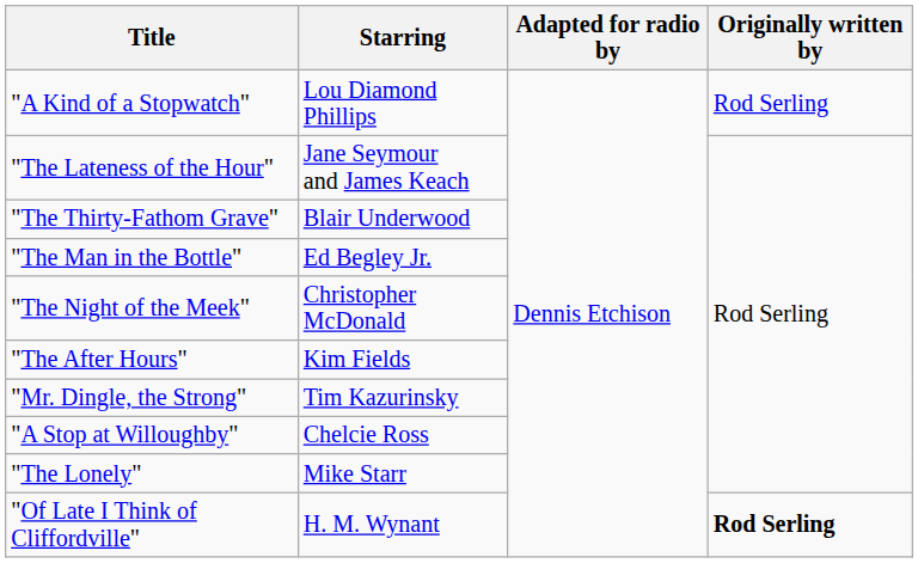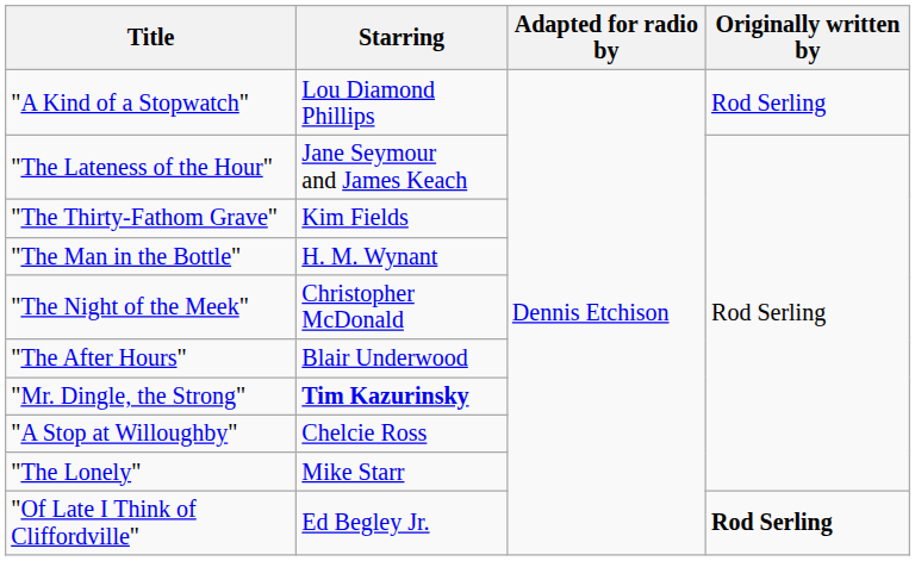 <table class="wikitable">
 <tr>
 <th>Title</th>
 <th>Starring</th>
 <th>Adapted for radio by</th>
 <th>Originally written by</th>
 </tr>
 <tr>
 <td>"<a href='#'>A Kind of a Stopwatch</a>"</td>
 <td><a href='#'>Lou Diamond Phillips</a></td>
 <td rowspan="10"><a href='#'>Dennis Etchison</a></td>
 <td><a href='#'>Rod Serling</a></td>
 </tr>
 <tr>
 <td>"<a href='#'>The Lateness of the Hour</a>"</td>
 <td><a href='#'>Jane Seymour</a><br>and <a href='#'>James Keach</a></td>
 <td rowspan="8">Rod Serling</td>
 </tr>
 <tr>
 <td>"<a href='#'>The Thirty-Fathom Grave</a>"</td>
-<td><a href='#'>Blair Underwood</a></td>
+<td><a href='#'>Kim Fields</a></td>
 </tr>
 <tr>
 <td>"<a href='#'>The Man in the Bottle</a>"</td>
-<td><a href='#'>Ed Begley Jr.</a></td>
+<td><a href='#'>H. M. Wynant</a></td>
 </tr>
 <tr>
 <td>"<a href='#'>The Night of the Meek</a>"</td>
 <td><a href='#'>Christopher McDonald</a></td>
 </tr>
 <tr>
 <td>"<a href='#'>The After Hours</a>"</td>
-<td><a href='#'>Kim Fields</a></td>
+<td><a href='#'>Blair Underwood</a></td>
 </tr>
 <tr>
 <td>"<a href='#'>Mr. Dingle, the Strong</a>"</td>
-<td><a href='#'>Tim Kazurinsky</a></td>
+<td><strong><a href='#'>Tim Kazurinsky</a></strong></td>
 </tr>
 <tr>
 <td>"<a href='#'>A Stop at Willoughby</a>"</td>
 <td><a href='#'>Chelcie Ross</a></td>
 </tr>
 <tr>
 <td>"<a href='#'>The Lonely</a>"</td>
 <td><a href='#'>Mike Starr</a></td>
 </tr>
 <tr>
 <td>"<a href='#'>Of Late I Think of Cliffordville</a>"</td>
-<td><a href='#'>H. M. Wynant</a></td>
+<td><a href='#'>Ed Begley Jr.</a></td>
 <td><strong>Rod Serling</strong></td>
 </tr>
 </table>
